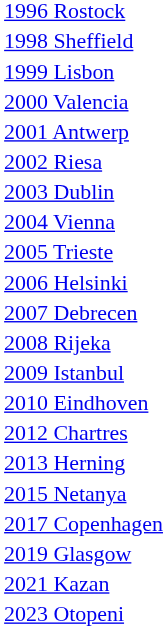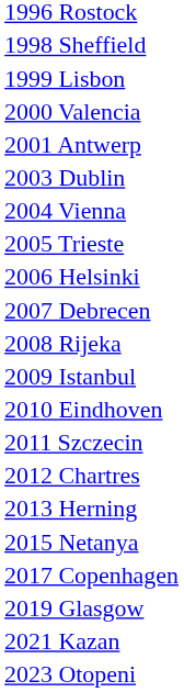 <table>
 <tr>
 <td><a href='#'>1996 Rostock</a></td>
 <td></td>
 <td></td>
 <td></td>
 </tr>
 <tr>
 <td><a href='#'>1998 Sheffield</a></td>
 <td></td>
 <td></td>
 <td></td>
 </tr>
 <tr>
 <td><a href='#'>1999 Lisbon</a></td>
 <td></td>
 <td></td>
 <td></td>
 </tr>
 <tr>
 <td><a href='#'>2000 Valencia</a></td>
 <td></td>
 <td></td>
 <td></td>
 </tr>
 <tr>
 <td><a href='#'>2001 Antwerp</a></td>
-<td></td>
-<td></td>
-<td></td>
-</tr>
-<tr>
-<td><a href='#'>2002 Riesa</a></td>
 <td></td>
 <td></td>
 <td></td>
 </tr>
 <tr>
 <td rowspan=2><a href='#'>2003 Dublin</a></td>
 <td rowspan=2></td>
 <td rowspan=2></td>
 <td></td>
 </tr>
 <tr>
 <td></td>
 </tr>
 <tr>
 <td><a href='#'>2004 Vienna</a></td>
 <td></td>
 <td></td>
 <td></td>
 </tr>
 <tr>
 <td><a href='#'>2005 Trieste</a></td>
 <td></td>
 <td></td>
 <td></td>
 </tr>
 <tr>
 <td><a href='#'>2006 Helsinki</a></td>
 <td></td>
 <td></td>
 <td></td>
 </tr>
 <tr>
 <td><a href='#'>2007 Debrecen</a></td>
 <td></td>
 <td></td>
 <td></td>
 </tr>
 <tr>
 <td><a href='#'>2008 Rijeka</a></td>
 <td></td>
 <td></td>
 <td></td>
 </tr>
 <tr>
 <td><a href='#'>2009 Istanbul</a></td>
 <td></td>
 <td></td>
 <td></td>
 </tr>
 <tr>
 <td><a href='#'>2010 Eindhoven</a></td>
 <td></td>
 <td></td>
 <td></td>
 </tr>
 <tr>
+<td><a href='#'>2011 Szczecin</a></td>
+<td></td>
+<td></td>
+<td></td>
+</tr>
+<tr>
 <td><a href='#'>2012 Chartres</a></td>
 <td></td>
 <td></td>
 <td></td>
 </tr>
 <tr>
 <td><a href='#'>2013 Herning</a></td>
 <td></td>
 <td></td>
 <td></td>
 </tr>
 <tr>
 <td><a href='#'>2015 Netanya</a></td>
 <td></td>
 <td></td>
 <td></td>
 </tr>
 <tr>
 <td><a href='#'>2017 Copenhagen</a></td>
 <td></td>
 <td></td>
 <td></td>
 </tr>
 <tr>
 <td><a href='#'>2019 Glasgow</a></td>
 <td></td>
 <td></td>
 <td></td>
 </tr>
 <tr>
 <td><a href='#'>2021 Kazan</a></td>
 <td></td>
 <td></td>
 <td></td>
 </tr>
 <tr>
 <td><a href='#'>2023 Otopeni</a></td>
 <td></td>
 <td></td>
 <td></td>
 </tr>
 </table>
